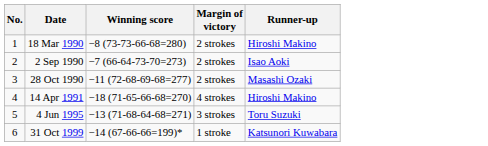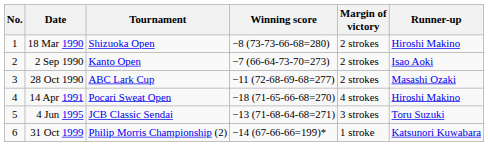 <table class="wikitable" style="font-size:95%;">
 <tr>
 <th>No.</th>
 <th>Date</th>
+<th>Tournament</th>
 <th>Winning score</th>
 <th>Margin of<br>victory</th>
 <th>Runner-up</th>
 </tr>
 <tr>
 <td align=center>1</td>
 <td align=right>18 Mar <a href='#'>1990</a></td>
+<td><a href='#'>Shizuoka Open</a></td>
 <td>−8 (73-73-66-68=280)</td>
 <td>2 strokes</td>
 <td> <a href='#'>Hiroshi Makino</a></td>
 </tr>
 <tr>
 <td align=center>2</td>
 <td align=right>2 Sep 1990</td>
+<td><a href='#'>Kanto Open</a></td>
 <td>−7 (66-64-73-70=273)</td>
 <td>2 strokes</td>
 <td> <a href='#'>Isao Aoki</a></td>
 </tr>
 <tr>
 <td align=center>3</td>
 <td align=right>28 Oct 1990</td>
+<td><a href='#'>ABC Lark Cup</a></td>
 <td>−11 (72-68-69-68=277)</td>
 <td>2 strokes</td>
 <td> <a href='#'>Masashi Ozaki</a></td>
 </tr>
 <tr>
 <td align=center>4</td>
 <td align=right>14 Apr <a href='#'>1991</a></td>
+<td><a href='#'>Pocari Sweat Open</a></td>
 <td>−18 (71-65-66-68=270)</td>
 <td>4 strokes</td>
 <td> <a href='#'>Hiroshi Makino</a></td>
 </tr>
 <tr>
 <td align=center>5</td>
 <td align=right>4 Jun <a href='#'>1995</a></td>
+<td><a href='#'>JCB Classic Sendai</a></td>
 <td>−13 (71-68-64-68=271)</td>
 <td>3 strokes</td>
 <td> <a href='#'>Toru Suzuki</a></td>
 </tr>
 <tr>
 <td align=center>6</td>
 <td align=right>31 Oct <a href='#'>1999</a></td>
+<td><a href='#'>Philip Morris Championship</a> (2)</td>
 <td>−14 (67-66-66=199)*</td>
 <td>1 stroke</td>
 <td> <a href='#'>Katsunori Kuwabara</a></td>
 </tr>
 </table>
